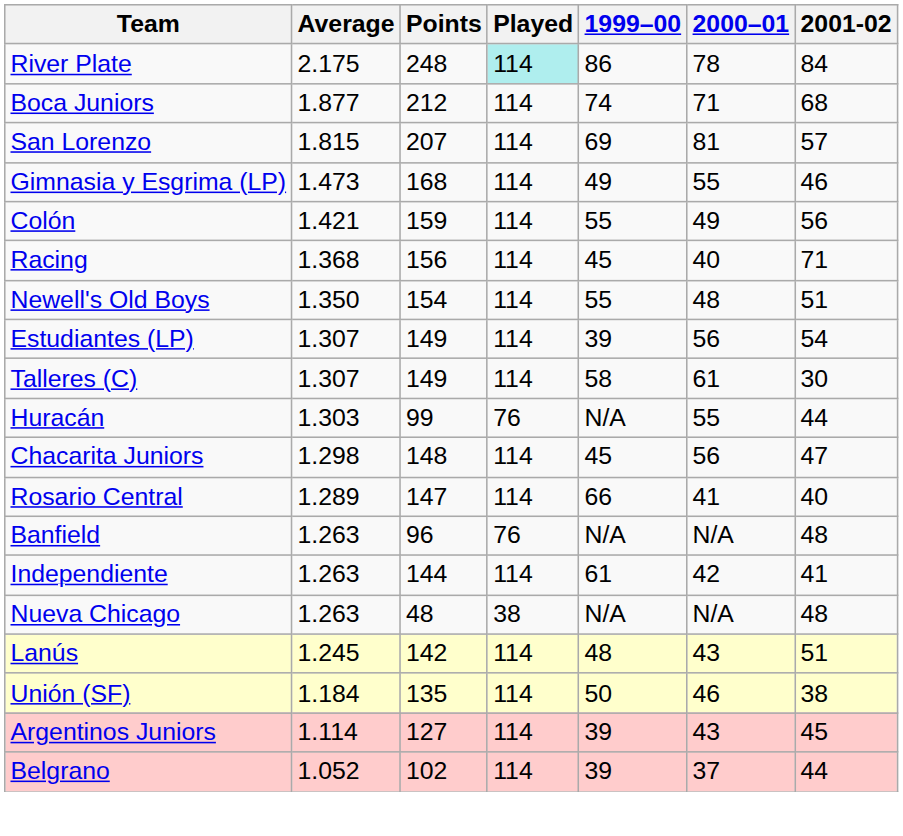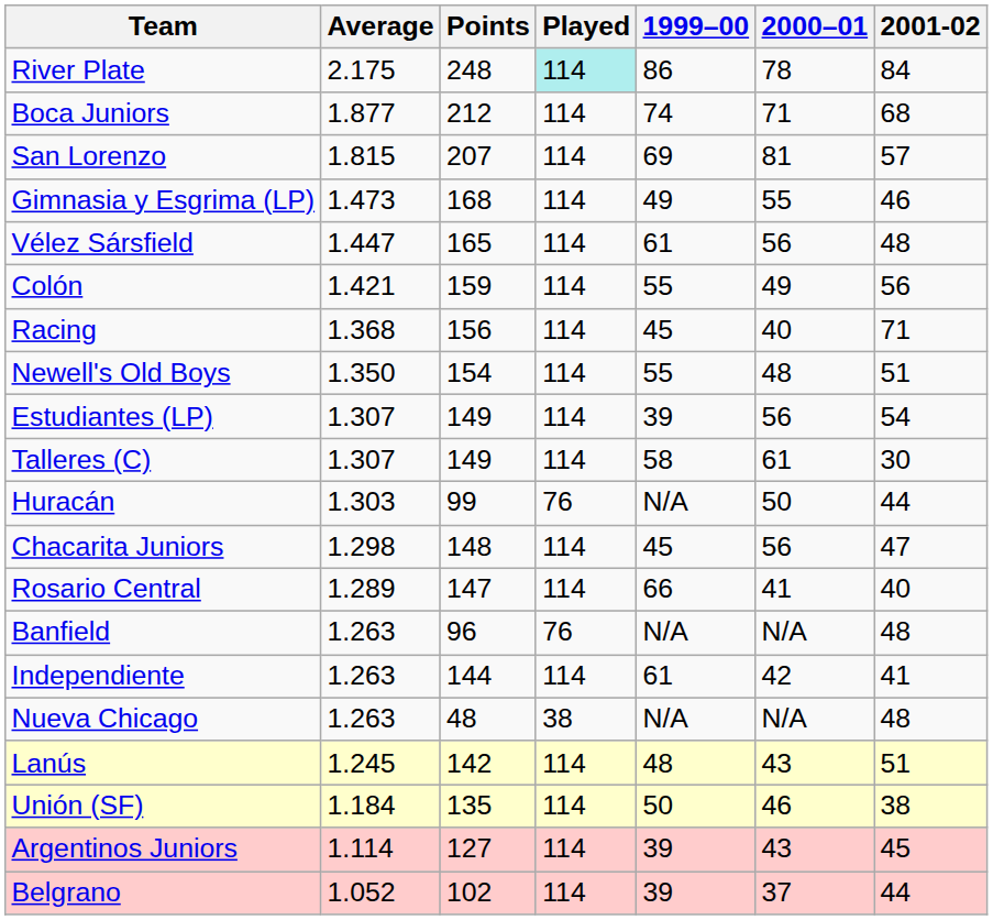 <table class="wikitable">
 <tr>
 <th>Team</th>
 <th>Average</th>
 <th>Points</th>
 <th>Played</th>
 <th><a href='#'>1999–00</a></th>
 <th><a href='#'>2000–01</a></th>
 <th>2001-02</th>
 </tr>
 <tr>
 <td><a href='#'>River Plate</a></td>
 <td>2.175</td>
 <td>248</td>
 <td style="background: paleturquoise;">114</td>
 <td>86</td>
 <td>78</td>
 <td>84</td>
 </tr>
 <tr>
 <td><a href='#'>Boca Juniors</a></td>
 <td>1.877</td>
 <td>212</td>
 <td>114</td>
 <td>74</td>
 <td>71</td>
 <td>68</td>
 </tr>
 <tr>
 <td><a href='#'>San Lorenzo</a></td>
 <td>1.815</td>
 <td>207</td>
 <td>114</td>
 <td>69</td>
 <td>81</td>
 <td>57</td>
 </tr>
 <tr>
 <td><a href='#'>Gimnasia y Esgrima (LP)</a></td>
 <td>1.473</td>
 <td>168</td>
 <td>114</td>
 <td>49</td>
 <td>55</td>
 <td>46</td>
+</tr>
+<tr>
+<td><a href='#'>Vélez Sársfield</a></td>
+<td>1.447</td>
+<td>165</td>
+<td>114</td>
+<td>61</td>
+<td>56</td>
+<td>48</td>
 </tr>
 <tr>
 <td><a href='#'>Colón</a></td>
 <td>1.421</td>
 <td>159</td>
 <td>114</td>
 <td>55</td>
 <td>49</td>
 <td>56</td>
 </tr>
 <tr>
 <td><a href='#'>Racing</a></td>
 <td>1.368</td>
 <td>156</td>
 <td>114</td>
 <td>45</td>
 <td>40</td>
 <td>71</td>
 </tr>
 <tr>
 <td><a href='#'>Newell's Old Boys</a></td>
 <td>1.350</td>
 <td>154</td>
 <td>114</td>
 <td>55</td>
 <td>48</td>
 <td>51</td>
 </tr>
 <tr>
 <td><a href='#'>Estudiantes (LP)</a></td>
 <td>1.307</td>
 <td>149</td>
 <td>114</td>
 <td>39</td>
 <td>56</td>
 <td>54</td>
 </tr>
 <tr>
 <td><a href='#'>Talleres (C)</a></td>
 <td>1.307</td>
 <td>149</td>
 <td>114</td>
 <td>58</td>
 <td>61</td>
 <td>30</td>
 </tr>
 <tr>
 <td><a href='#'>Huracán</a></td>
 <td>1.303</td>
 <td>99</td>
 <td>76</td>
 <td>N/A</td>
-<td>55</td>
+<td>50</td>
 <td>44</td>
 </tr>
 <tr>
 <td><a href='#'>Chacarita Juniors</a></td>
 <td>1.298</td>
 <td>148</td>
 <td>114</td>
 <td>45</td>
 <td>56</td>
 <td>47</td>
 </tr>
 <tr>
 <td><a href='#'>Rosario Central</a></td>
 <td>1.289</td>
 <td>147</td>
 <td>114</td>
 <td>66</td>
 <td>41</td>
 <td>40</td>
 </tr>
 <tr>
 <td><a href='#'>Banfield</a></td>
 <td>1.263</td>
 <td>96</td>
 <td>76</td>
 <td>N/A</td>
 <td>N/A</td>
 <td>48</td>
 </tr>
 <tr>
 <td><a href='#'>Independiente</a></td>
 <td>1.263</td>
 <td>144</td>
 <td>114</td>
 <td>61</td>
 <td>42</td>
 <td>41</td>
 </tr>
 <tr>
 <td><a href='#'>Nueva Chicago</a></td>
 <td>1.263</td>
 <td>48</td>
 <td>38</td>
 <td>N/A</td>
 <td>N/A</td>
 <td>48</td>
 </tr>
 <tr bgcolor=#ffffcc>
 <td><a href='#'>Lanús</a></td>
 <td>1.245</td>
 <td>142</td>
 <td>114</td>
 <td>48</td>
 <td>43</td>
 <td>51</td>
 </tr>
 <tr bgcolor=#ffffcc>
 <td><a href='#'>Unión (SF)</a></td>
 <td>1.184</td>
 <td>135</td>
 <td>114</td>
 <td>50</td>
 <td>46</td>
 <td>38</td>
 </tr>
 <tr bgcolor=#ffcccc>
 <td><a href='#'>Argentinos Juniors</a></td>
 <td>1.114</td>
 <td>127</td>
 <td>114</td>
 <td>39</td>
 <td>43</td>
 <td>45</td>
 </tr>
 <tr bgcolor=#ffcccc>
 <td><a href='#'>Belgrano</a></td>
 <td>1.052</td>
 <td>102</td>
 <td>114</td>
 <td>39</td>
 <td>37</td>
 <td>44</td>
 </tr>
 </table>
